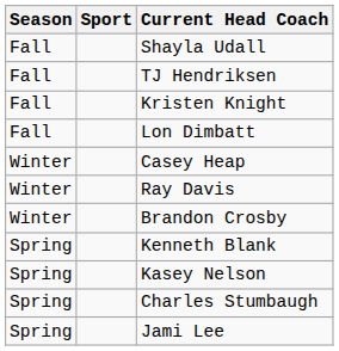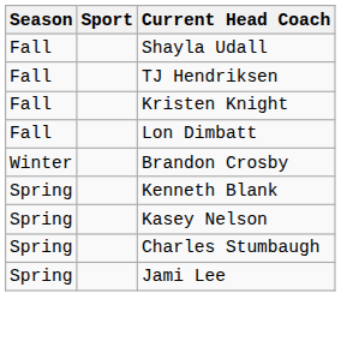 <table class="wikitable">
 <tr>
 <th>Season</th>
 <th>Sport</th>
 <th>Current Head Coach</th>
 </tr>
 <tr>
 <td>Fall</td>
 <td></td>
 <td>Shayla Udall</td>
 </tr>
 <tr>
 <td>Fall</td>
 <td></td>
 <td>TJ Hendriksen</td>
 </tr>
 <tr>
 <td>Fall</td>
 <td></td>
 <td>Kristen Knight</td>
 </tr>
 <tr>
 <td>Fall</td>
 <td></td>
 <td>Lon Dimbatt</td>
 </tr>
 <tr>
 <td>Winter</td>
 <td></td>
-<td>Casey Heap</td>
-</tr>
-<tr>
-<td>Winter</td>
-<td></td>
-<td>Ray Davis</td>
-</tr>
-<tr>
-<td>Winter</td>
-<td></td>
 <td>Brandon Crosby</td>
 </tr>
 <tr>
 <td>Spring</td>
 <td></td>
 <td>Kenneth Blank</td>
 </tr>
 <tr>
 <td>Spring</td>
 <td></td>
 <td>Kasey Nelson</td>
 </tr>
 <tr>
 <td>Spring</td>
 <td></td>
 <td>Charles Stumbaugh</td>
 </tr>
 <tr>
 <td>Spring</td>
 <td></td>
 <td>Jami Lee</td>
 </tr>
 </table>
